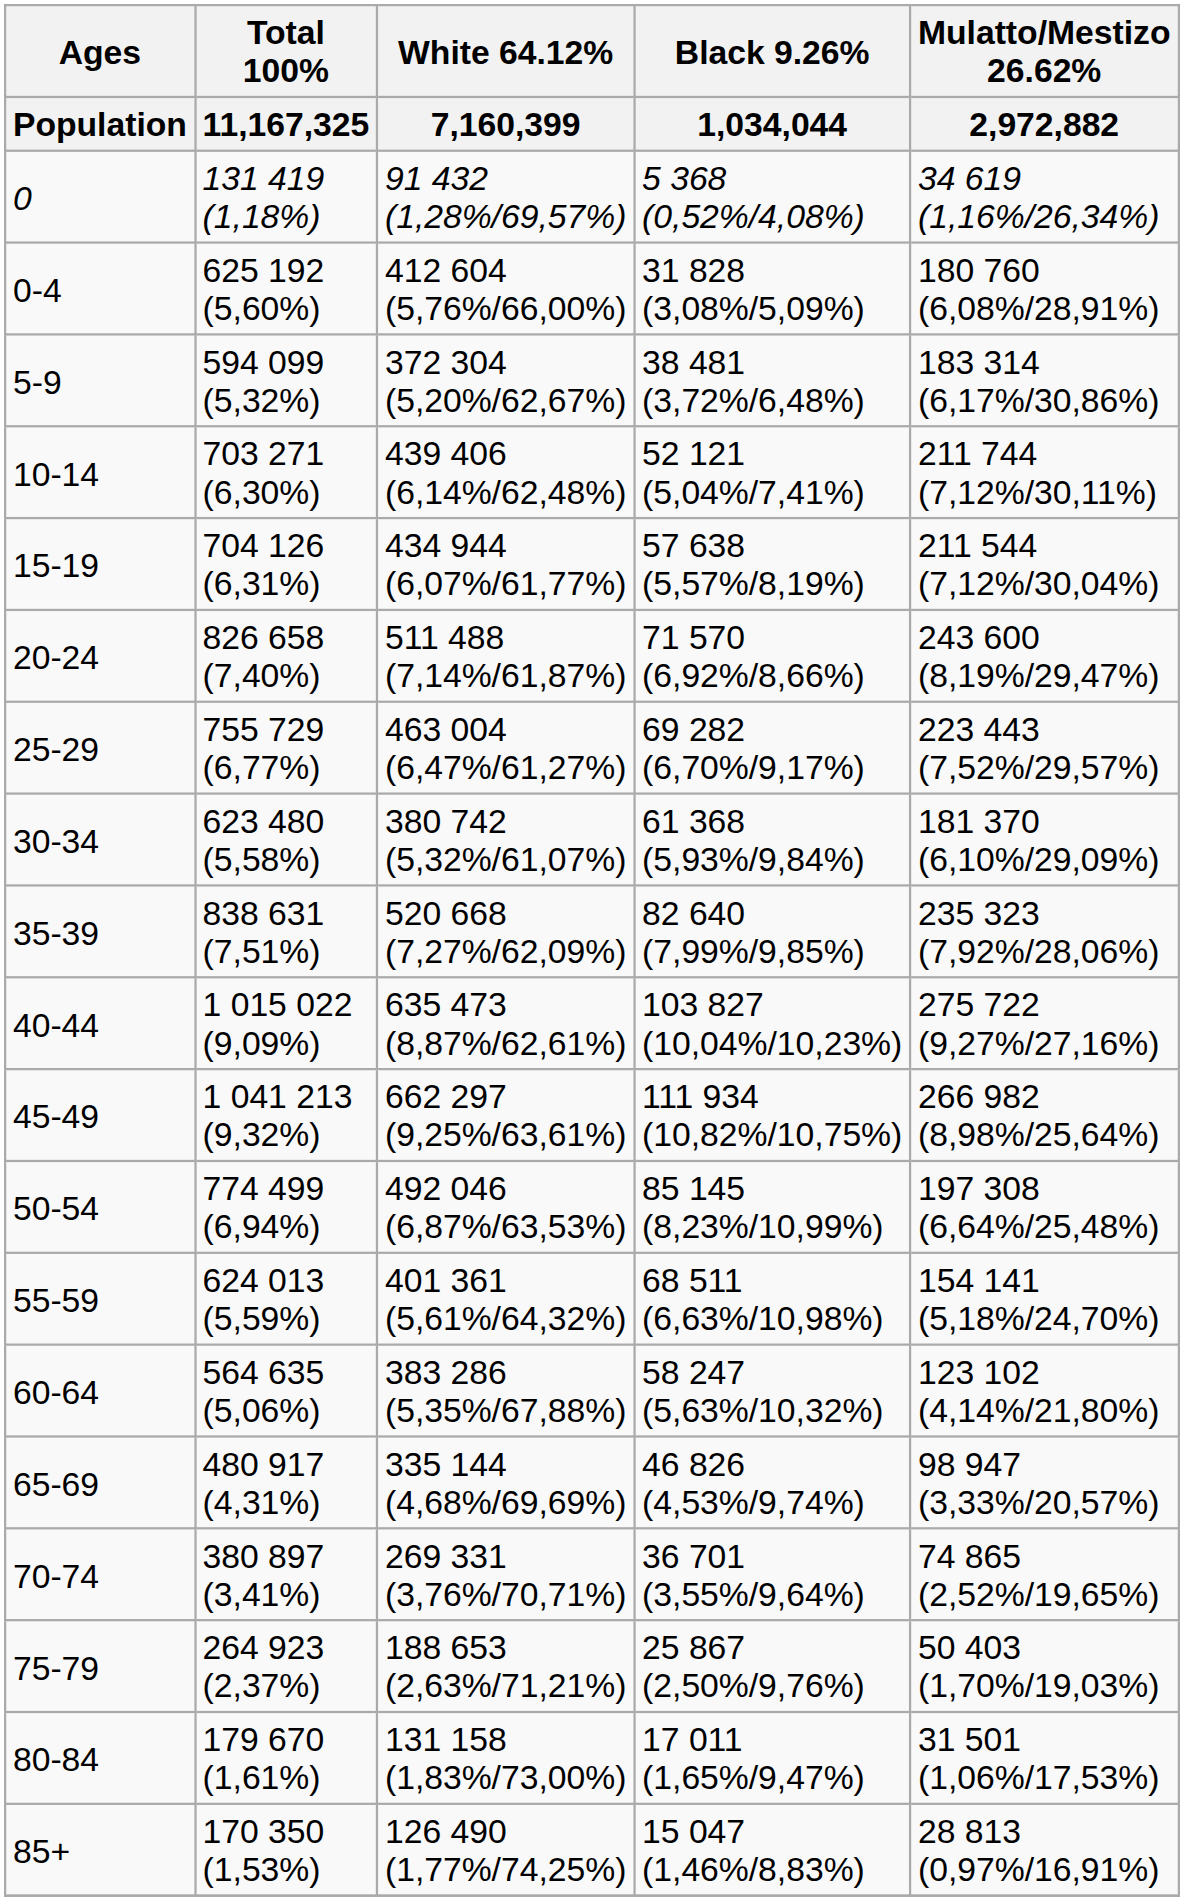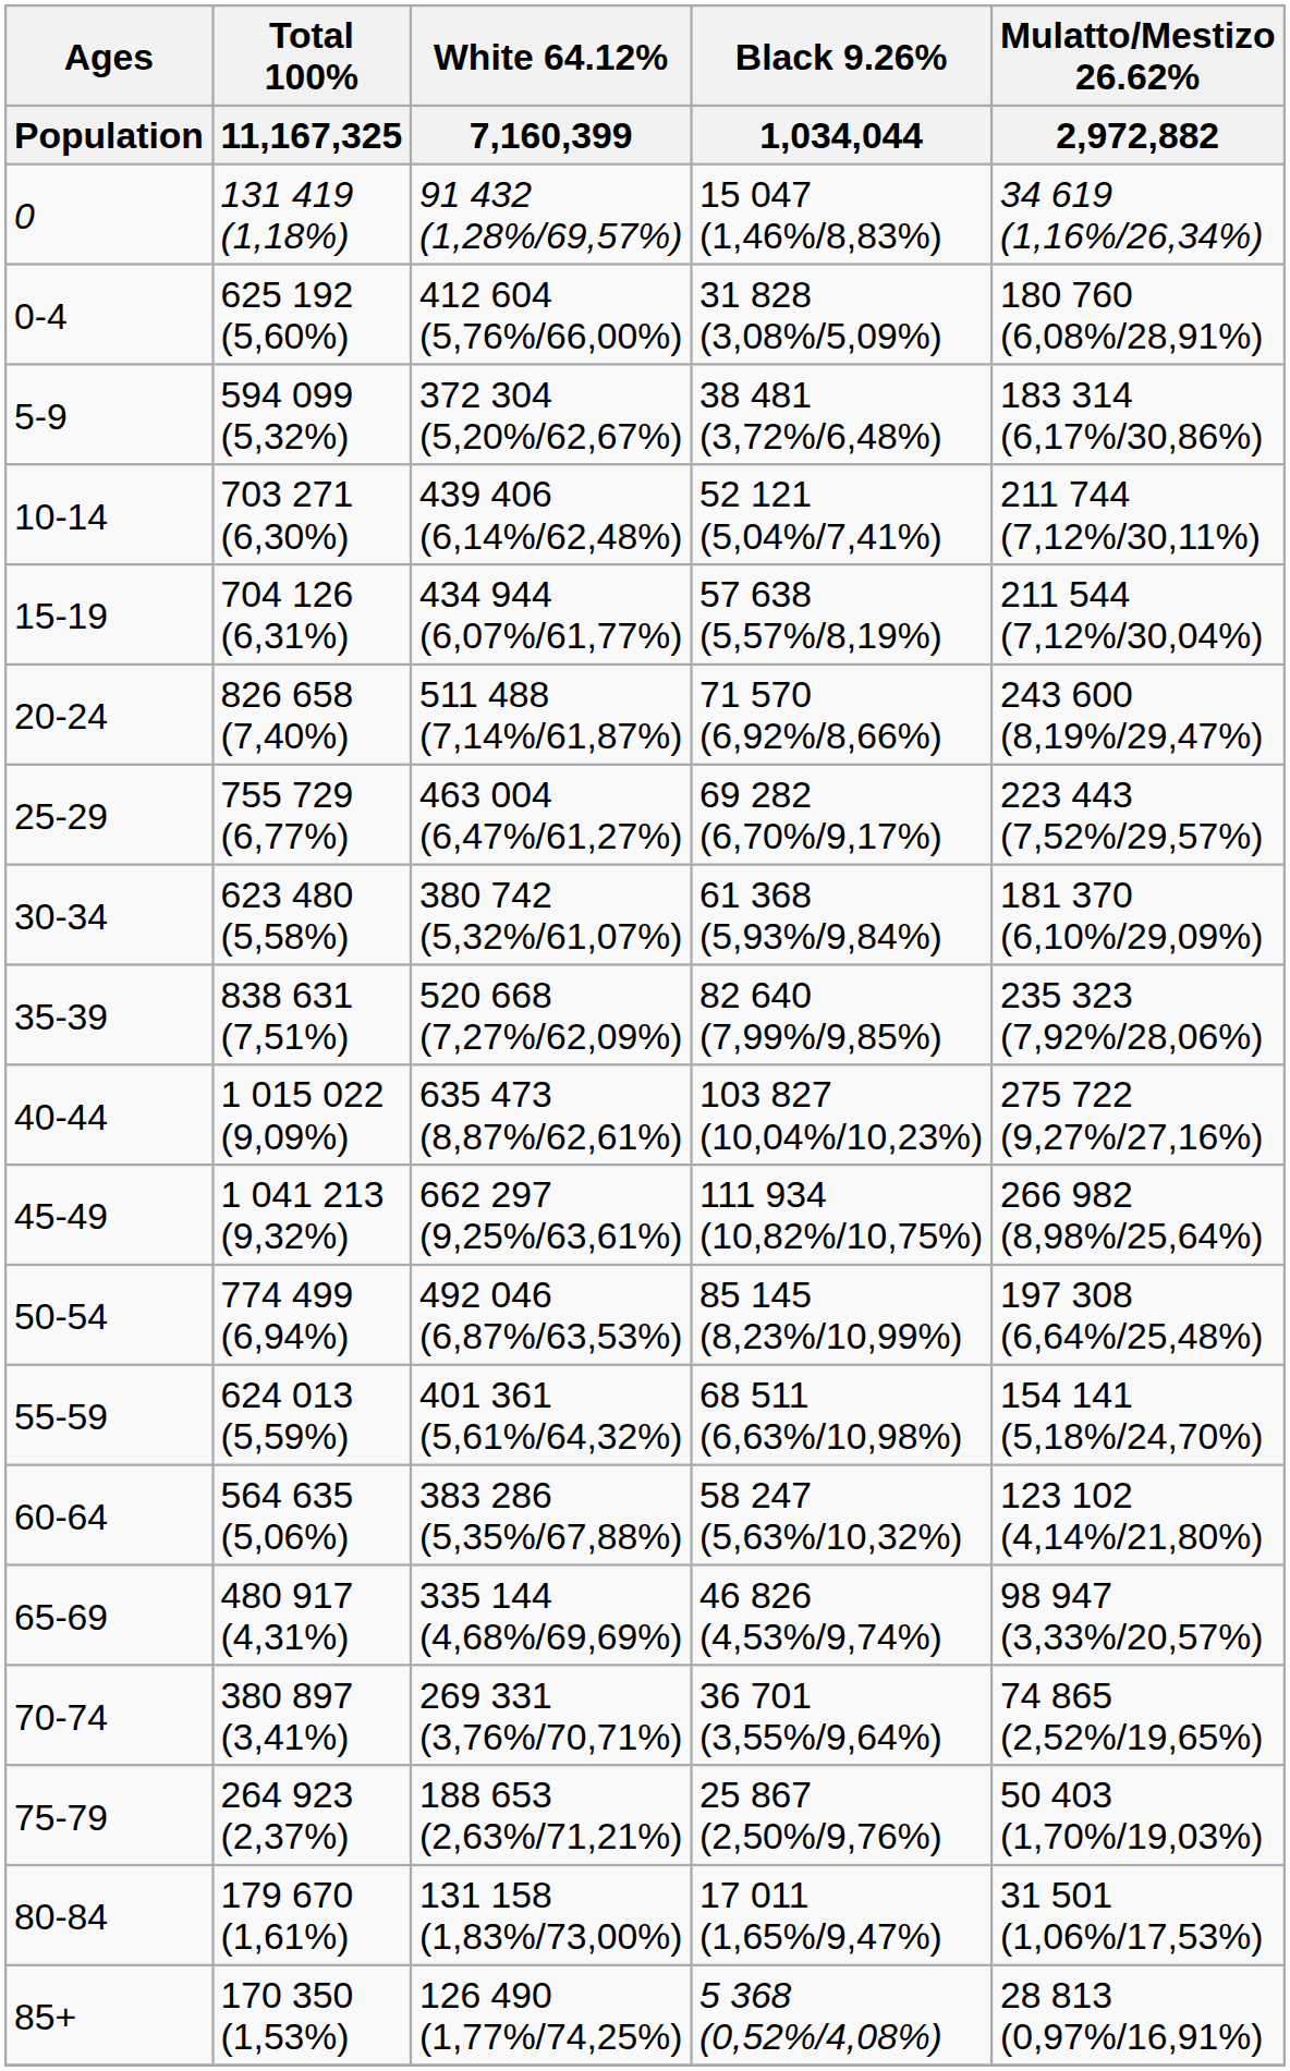 <table class="sort wikitable" style="font-size: 94%">
 <tr>
 <th width="50pt">Ages</th>
 <th width="50pt">Total<br>100%</th>
 <th width="50pt">White 64.12% <br></th>
 <th width="50pt">Black 9.26% <br></th>
 <th width="50pt">Mulatto/Mestizo 26.62% <br></th>
 </tr>
 <tr>
 <th>Population</th>
 <th>11,167,325</th>
 <th>7,160,399</th>
 <th>1,034,044</th>
 <th>2,972,882</th>
 </tr>
 <tr>
 <td><em>0</em></td>
 <td><em>131 419 (1,18%)</em></td>
 <td><em>91 432 (1,28%/69,57%)</em></td>
-<td><em>5 368 (0,52%/4,08%)</em></td>
+<td>15 047 (1,46%/8,83%)</td>
 <td><em>34 619 (1,16%/26,34%)</em></td>
 </tr>
 <tr>
 <td>0-4</td>
 <td>625 192 (5,60%)</td>
 <td>412 604 (5,76%/66,00%)</td>
 <td>31 828 (3,08%/5,09%)</td>
 <td>180 760 (6,08%/28,91%)</td>
 </tr>
 <tr>
 <td>5-9</td>
 <td>594 099 (5,32%)</td>
 <td>372 304 (5,20%/62,67%)</td>
 <td>38 481 (3,72%/6,48%)</td>
 <td>183 314 (6,17%/30,86%)</td>
 </tr>
 <tr>
 <td>10-14</td>
 <td>703 271 (6,30%)</td>
 <td>439 406 (6,14%/62,48%)</td>
 <td>52 121 (5,04%/7,41%)</td>
 <td>211 744 (7,12%/30,11%)</td>
 </tr>
 <tr>
 <td>15-19</td>
 <td>704 126 (6,31%)</td>
 <td>434 944 (6,07%/61,77%)</td>
 <td>57 638 (5,57%/8,19%)</td>
 <td>211 544 (7,12%/30,04%)</td>
 </tr>
 <tr>
 <td>20-24</td>
 <td>826 658 (7,40%)</td>
 <td>511 488 (7,14%/61,87%)</td>
 <td>71 570 (6,92%/8,66%)</td>
 <td>243 600 (8,19%/29,47%)</td>
 </tr>
 <tr>
 <td>25-29</td>
 <td>755 729 (6,77%)</td>
 <td>463 004 (6,47%/61,27%)</td>
 <td>69 282 (6,70%/9,17%)</td>
 <td>223 443 (7,52%/29,57%)</td>
 </tr>
 <tr>
 <td>30-34</td>
 <td>623 480 (5,58%)</td>
 <td>380 742 (5,32%/61,07%)</td>
 <td>61 368 (5,93%/9,84%)</td>
 <td>181 370 (6,10%/29,09%)</td>
 </tr>
 <tr>
 <td>35-39</td>
 <td>838 631 (7,51%)</td>
 <td>520 668 (7,27%/62,09%)</td>
 <td>82 640 (7,99%/9,85%)</td>
 <td>235 323 (7,92%/28,06%)</td>
 </tr>
 <tr>
 <td>40-44</td>
 <td>1 015 022 (9,09%)</td>
 <td>635 473 (8,87%/62,61%)</td>
 <td>103 827 (10,04%/10,23%)</td>
 <td>275 722 (9,27%/27,16%)</td>
 </tr>
 <tr>
 <td>45-49</td>
 <td>1 041 213 (9,32%)</td>
 <td>662 297 (9,25%/63,61%)</td>
 <td>111 934 (10,82%/10,75%)</td>
 <td>266 982 (8,98%/25,64%)</td>
 </tr>
 <tr>
 <td>50-54</td>
 <td>774 499 (6,94%)</td>
 <td>492 046 (6,87%/63,53%)</td>
 <td>85 145 (8,23%/10,99%)</td>
 <td>197 308 (6,64%/25,48%)</td>
 </tr>
 <tr>
 <td>55-59</td>
 <td>624 013 (5,59%)</td>
 <td>401 361 (5,61%/64,32%)</td>
 <td>68 511 (6,63%/10,98%)</td>
 <td>154 141 (5,18%/24,70%)</td>
 </tr>
 <tr>
 <td>60-64</td>
 <td>564 635 (5,06%)</td>
 <td>383 286 (5,35%/67,88%)</td>
 <td>58 247 (5,63%/10,32%)</td>
 <td>123 102 (4,14%/21,80%)</td>
 </tr>
 <tr>
 <td>65-69</td>
 <td>480 917 (4,31%)</td>
 <td>335 144 (4,68%/69,69%)</td>
 <td>46 826 (4,53%/9,74%)</td>
 <td>98 947 (3,33%/20,57%)</td>
 </tr>
 <tr>
 <td>70-74</td>
 <td>380 897 (3,41%)</td>
 <td>269 331 (3,76%/70,71%)</td>
 <td>36 701 (3,55%/9,64%)</td>
 <td>74 865 (2,52%/19,65%)</td>
 </tr>
 <tr>
 <td>75-79</td>
 <td>264 923 (2,37%)</td>
 <td>188 653 (2,63%/71,21%)</td>
 <td>25 867 (2,50%/9,76%)</td>
 <td>50 403 (1,70%/19,03%)</td>
 </tr>
 <tr>
 <td>80-84</td>
 <td>179 670 (1,61%)</td>
 <td>131 158 (1,83%/73,00%)</td>
 <td>17 011 (1,65%/9,47%)</td>
 <td>31 501 (1,06%/17,53%)</td>
 </tr>
 <tr>
 <td>85+</td>
 <td>170 350 (1,53%)</td>
 <td>126 490 (1,77%/74,25%)</td>
-<td>15 047 (1,46%/8,83%)</td>
+<td><em>5 368 (0,52%/4,08%)</em></td>
 <td>28 813 (0,97%/16,91%)</td>
 </tr>
 <tr>
 </tr>
 </table>
